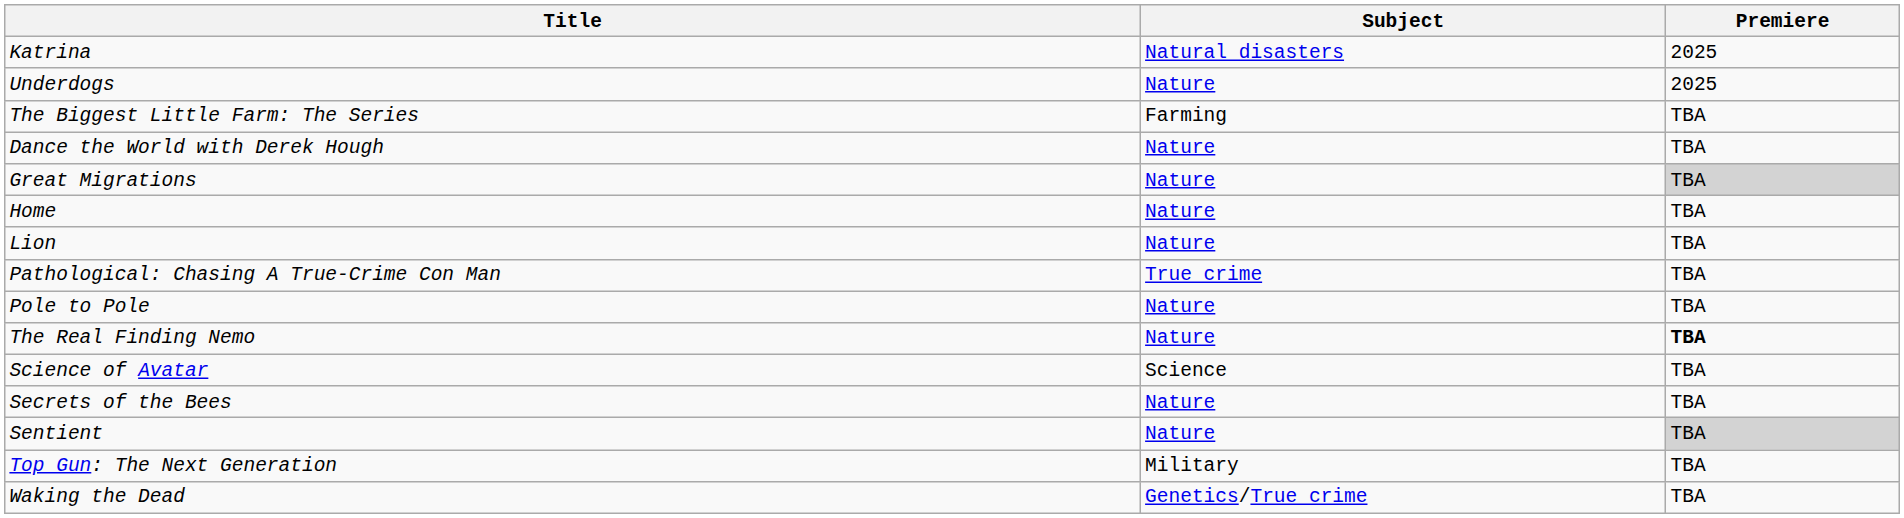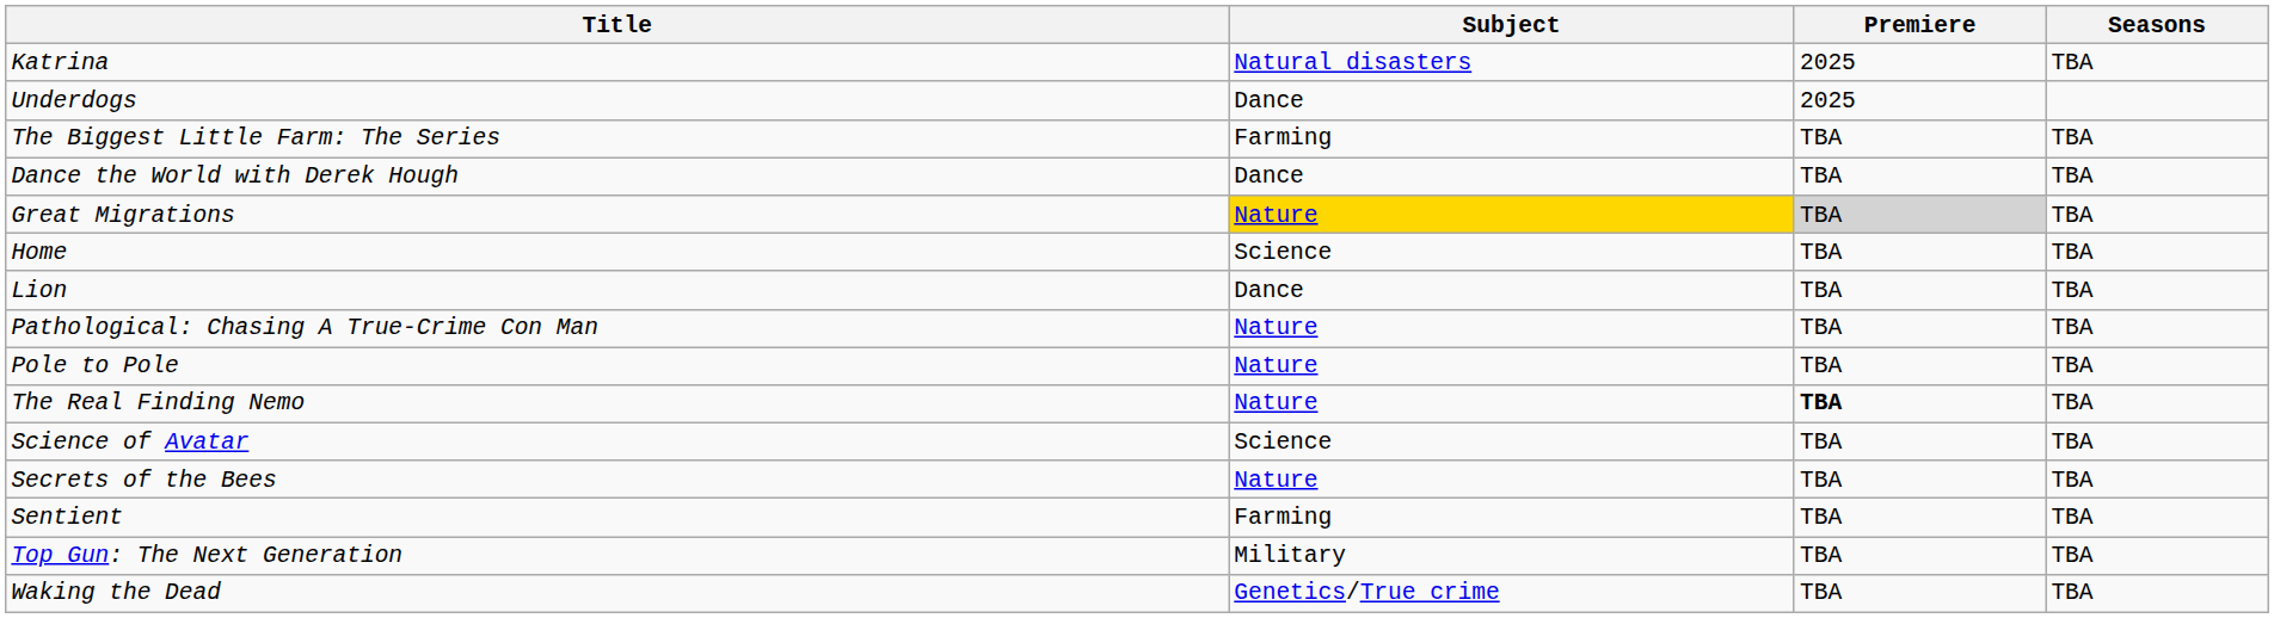 <table class="wikitable sortable" style="width:100%;">
 <tr>
 <th>Title</th>
 <th>Subject</th>
 <th>Premiere</th>
+<th>Seasons</th>
 </tr>
 <tr>
 <td><em>Katrina</em></td>
 <td><a href='#'>Natural disasters</a></td>
 <td>2025</td>
+<td>TBA</td>
 </tr>
 <tr>
 <td><em>Underdogs</em></td>
-<td><a href='#'>Nature</a></td>
+<td>Dance</td>
 <td>2025</td>
+<td></td>
 </tr>
 <tr>
 <td><em>The Biggest Little Farm: The Series</em></td>
 <td>Farming</td>
 <td>TBA</td>
+<td>TBA</td>
 </tr>
 <tr>
 <td><em>Dance the World with Derek Hough</em></td>
-<td><a href='#'>Nature</a></td>
+<td>Dance</td>
+<td>TBA</td>
 <td>TBA</td>
 </tr>
 <tr>
 <td><em>Great Migrations</em></td>
-<td><a href='#'>Nature</a></td>
+<td style="background: gold;"><a href='#'>Nature</a></td>
 <td style="background: lightgrey;">TBA</td>
+<td>TBA</td>
 </tr>
 <tr>
 <td><em>Home</em></td>
-<td><a href='#'>Nature</a></td>
+<td>Science</td>
+<td>TBA</td>
 <td>TBA</td>
 </tr>
 <tr>
 <td><em>Lion</em></td>
-<td><a href='#'>Nature</a></td>
+<td>Dance</td>
+<td>TBA</td>
 <td>TBA</td>
 </tr>
 <tr>
 <td><em>Pathological: Chasing A True-Crime Con Man</em></td>
-<td><a href='#'>True crime</a></td>
+<td><a href='#'>Nature</a></td>
+<td>TBA</td>
 <td>TBA</td>
 </tr>
 <tr>
 <td><em>Pole to Pole</em></td>
 <td><a href='#'>Nature</a></td>
 <td>TBA</td>
+<td>TBA</td>
 </tr>
 <tr>
 <td><em>The Real Finding Nemo</em></td>
 <td><a href='#'>Nature</a></td>
 <td><strong>TBA</strong></td>
+<td>TBA</td>
 </tr>
 <tr>
 <td><em>Science of <a href='#'>Avatar</a></em></td>
 <td>Science</td>
+<td>TBA</td>
 <td>TBA</td>
 </tr>
 <tr>
 <td><em>Secrets of the Bees</em></td>
 <td><a href='#'>Nature</a></td>
 <td>TBA</td>
+<td>TBA</td>
 </tr>
 <tr>
 <td><em>Sentient</em></td>
-<td><a href='#'>Nature</a></td>
-<td style="background: lightgrey;">TBA</td>
+<td>Farming</td>
+<td>TBA</td>
+<td>TBA</td>
 </tr>
 <tr>
 <td><em><a href='#'>Top Gun</a>: The Next Generation</em></td>
 <td>Military</td>
+<td>TBA</td>
 <td>TBA</td>
 </tr>
 <tr>
 <td><em>Waking the Dead</em></td>
 <td><a href='#'>Genetics</a>/<a href='#'>True crime</a></td>
 <td>TBA</td>
+<td>TBA</td>
 </tr>
 </table>
